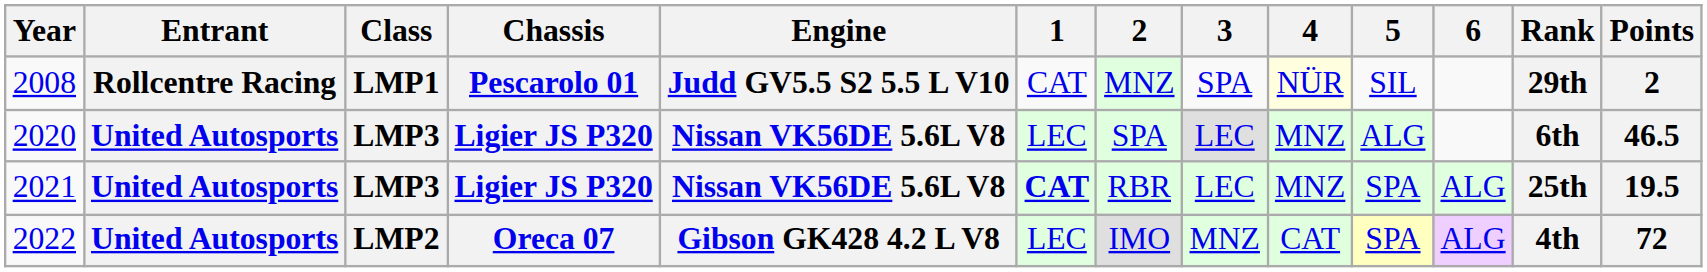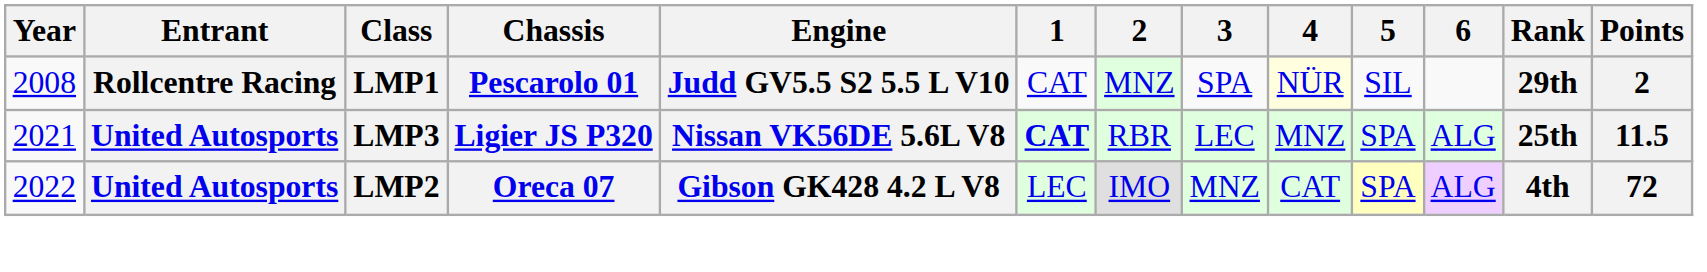 <table class="wikitable" style="text-align:center; font-size:85%">
 <tr>
 <th>Year</th>
 <th>Entrant</th>
 <th>Class</th>
 <th>Chassis</th>
 <th>Engine</th>
 <th>1</th>
 <th>2</th>
 <th>3</th>
 <th>4</th>
 <th>5</th>
 <th>6</th>
 <th>Rank</th>
 <th>Points</th>
 </tr>
 <tr>
 <td><a href='#'>2008</a></td>
 <th nowrap>Rollcentre Racing</th>
 <th>LMP1</th>
 <th nowrap><a href='#'>Pescarolo 01</a></th>
 <th nowrap><a href='#'>Judd</a> GV5.5 S2 5.5 L V10</th>
 <td><a href='#'>CAT</a></td>
 <td style="background:#DFFFDF;"><a href='#'>MNZ</a><br></td>
 <td><a href='#'>SPA</a></td>
 <td style="background: lightyellow;"><a href='#'>NÜR</a></td>
 <td><a href='#'>SIL</a></td>
 <td></td>
 <th>29th</th>
 <th>2</th>
 </tr>
 <tr>
-<td><a href='#'>2020</a></td>
-<th nowrap><a href='#'>United Autosports</a></th>
-<th>LMP3</th>
-<th nowrap><a href='#'>Ligier JS P320</a></th>
-<th nowrap><a href='#'>Nissan VK56DE</a> 5.6L V8</th>
-<td style="background:#DFFFDF;"><a href='#'>LEC</a><br></td>
-<td style="background:#DFFFDF;"><a href='#'>SPA</a><br></td>
-<td style="background:#DFDFDF;"><a href='#'>LEC</a><br></td>
-<td style="background:#DFFFDF;"><a href='#'>MNZ</a><br></td>
-<td style="background:#DFFFDF;"><a href='#'>ALG</a><br></td>
-<td></td>
-<th>6th</th>
-<th>46.5</th>
-</tr>
-<tr>
 <td><a href='#'>2021</a></td>
 <th nowrap><a href='#'>United Autosports</a></th>
 <th>LMP3</th>
 <th nowrap><a href='#'>Ligier JS P320</a></th>
 <th nowrap><a href='#'>Nissan VK56DE</a> 5.6L V8</th>
 <td style="background:#DFFFDF;"><strong><a href='#'>CAT</a></strong><br></td>
 <td style="background:#DFFFDF;"><a href='#'>RBR</a><br></td>
 <td style="background:#DFFFDF;"><a href='#'>LEC</a><br></td>
 <td style="background:#DFFFDF;"><a href='#'>MNZ</a><br></td>
 <td style="background:#DFFFDF;"><a href='#'>SPA</a><br></td>
 <td style="background:#DFFFDF;"><a href='#'>ALG</a><br></td>
 <th>25th</th>
-<th>19.5</th>
+<th>11.5</th>
 </tr>
 <tr>
 <td><a href='#'>2022</a></td>
 <th nowrap><a href='#'>United Autosports</a></th>
 <th>LMP2</th>
 <th nowrap><a href='#'>Oreca 07</a></th>
 <th nowrap><a href='#'>Gibson</a> GK428 4.2 L V8</th>
 <td style="background:#DFFFDF;"><a href='#'>LEC</a><br></td>
 <td style="background:#DFDFDF;"><a href='#'>IMO</a><br></td>
 <td style="background:#DFFFDF;"><a href='#'>MNZ</a><br></td>
 <td style="background:#DFFFDF;"><a href='#'>CAT</a><br></td>
 <td style="background:#FFFFBF;"><a href='#'>SPA</a><br></td>
 <td style="background:#EFCFFF;"><a href='#'>ALG</a><br></td>
 <th>4th</th>
 <th>72</th>
 </tr>
 </table>
